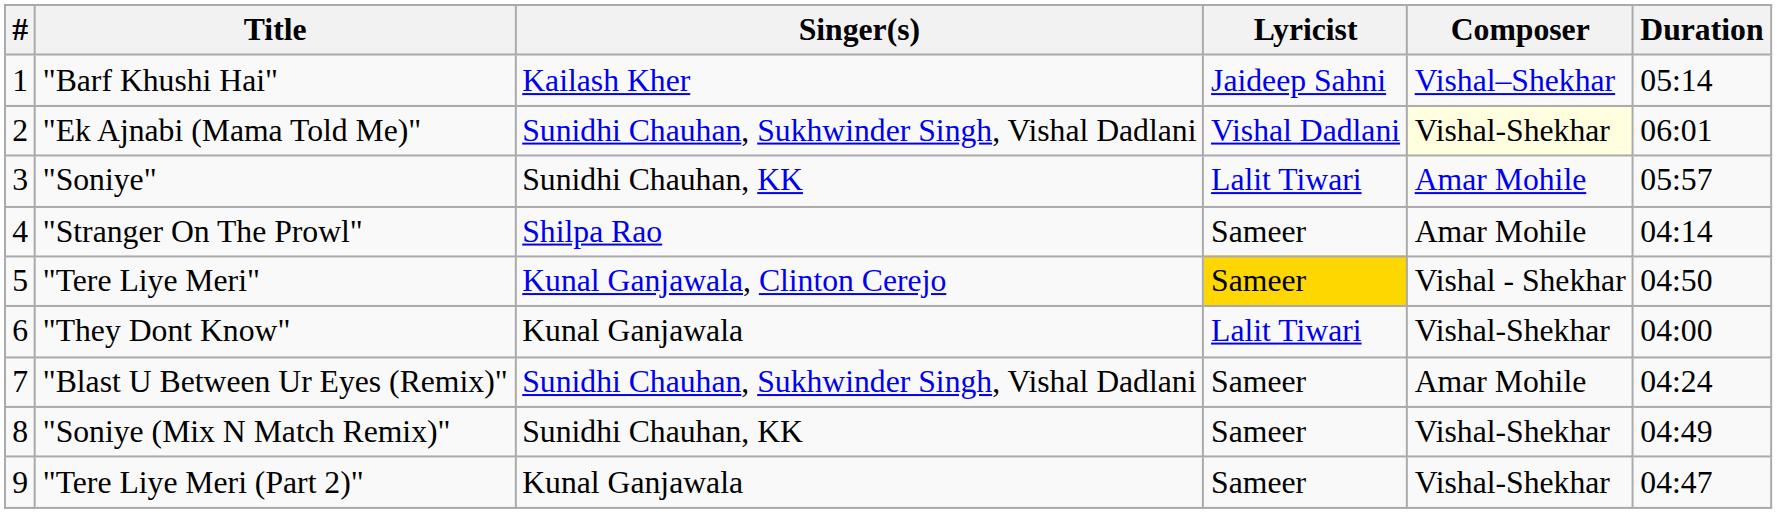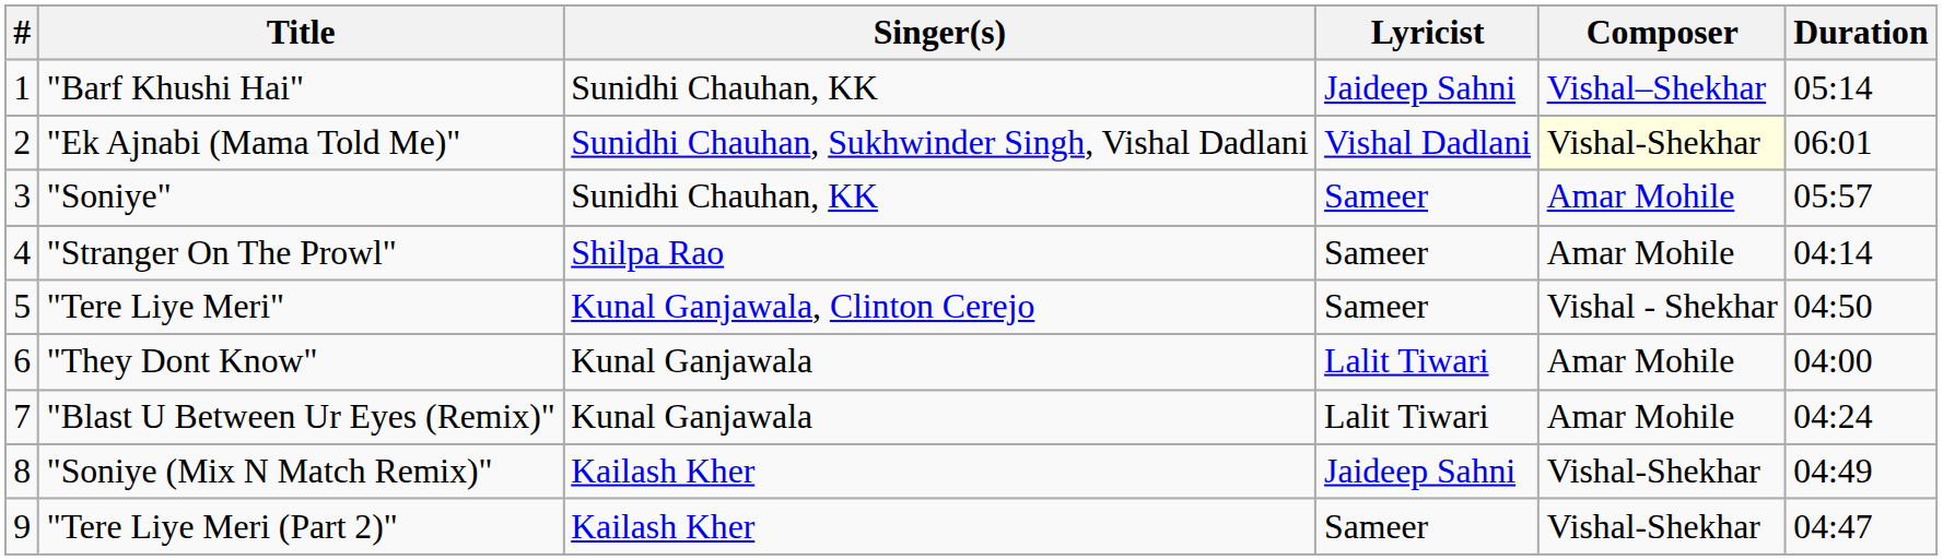 <table class=wikitable>
 <tr>
 <th>#</th>
 <th>Title</th>
 <th>Singer(s)</th>
 <th>Lyricist</th>
 <th>Composer</th>
 <th>Duration</th>
 </tr>
 <tr>
 <td>1</td>
 <td>"Barf Khushi Hai"</td>
-<td><a href='#'>Kailash Kher</a></td>
+<td>Sunidhi Chauhan, KK</td>
 <td><a href='#'>Jaideep Sahni</a></td>
 <td><a href='#'>Vishal–Shekhar</a></td>
 <td>05:14</td>
 </tr>
 <tr>
 <td>2</td>
 <td>"Ek Ajnabi (Mama Told Me)"</td>
 <td><a href='#'>Sunidhi Chauhan</a>, <a href='#'>Sukhwinder Singh</a>, Vishal Dadlani</td>
 <td><a href='#'>Vishal Dadlani</a></td>
 <td style="background: lightyellow;">Vishal-Shekhar</td>
 <td>06:01</td>
 </tr>
 <tr>
 <td>3</td>
 <td>"Soniye"</td>
 <td>Sunidhi Chauhan, <a href='#'>KK</a></td>
-<td><a href='#'>Lalit Tiwari</a></td>
+<td><a href='#'>Sameer</a></td>
 <td><a href='#'>Amar Mohile</a></td>
 <td>05:57</td>
 </tr>
 <tr>
 <td>4</td>
 <td>"Stranger On The Prowl"</td>
 <td><a href='#'>Shilpa Rao</a></td>
 <td>Sameer</td>
 <td>Amar Mohile</td>
 <td>04:14</td>
 </tr>
 <tr>
 <td>5</td>
 <td>"Tere Liye Meri"</td>
 <td><a href='#'>Kunal Ganjawala</a>, <a href='#'>Clinton Cerejo</a></td>
-<td style="background: gold;">Sameer</td>
+<td>Sameer</td>
 <td>Vishal - Shekhar</td>
 <td>04:50</td>
 </tr>
 <tr>
 <td>6</td>
 <td>"They Dont Know"</td>
 <td>Kunal Ganjawala</td>
 <td><a href='#'>Lalit Tiwari</a></td>
-<td>Vishal-Shekhar</td>
+<td>Amar Mohile</td>
 <td>04:00</td>
 </tr>
 <tr>
 <td>7</td>
 <td>"Blast U Between Ur Eyes (Remix)"</td>
-<td><a href='#'>Sunidhi Chauhan</a>, <a href='#'>Sukhwinder Singh</a>, Vishal Dadlani</td>
-<td>Sameer</td>
+<td>Kunal Ganjawala</td>
+<td>Lalit Tiwari</td>
 <td>Amar Mohile</td>
 <td>04:24</td>
 </tr>
 <tr>
 <td>8</td>
 <td>"Soniye (Mix N Match Remix)"</td>
-<td>Sunidhi Chauhan, KK</td>
-<td>Sameer</td>
+<td><a href='#'>Kailash Kher</a></td>
+<td><a href='#'>Jaideep Sahni</a></td>
 <td>Vishal-Shekhar</td>
 <td>04:49</td>
 </tr>
 <tr>
 <td>9</td>
 <td>"Tere Liye Meri (Part 2)"</td>
-<td>Kunal Ganjawala</td>
+<td><a href='#'>Kailash Kher</a></td>
 <td>Sameer</td>
 <td>Vishal-Shekhar</td>
 <td>04:47</td>
 </tr>
 </table>
